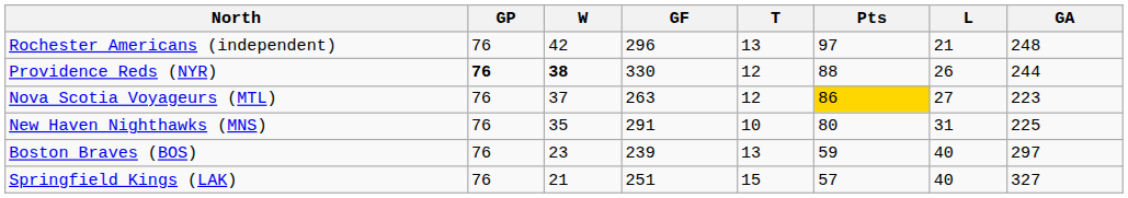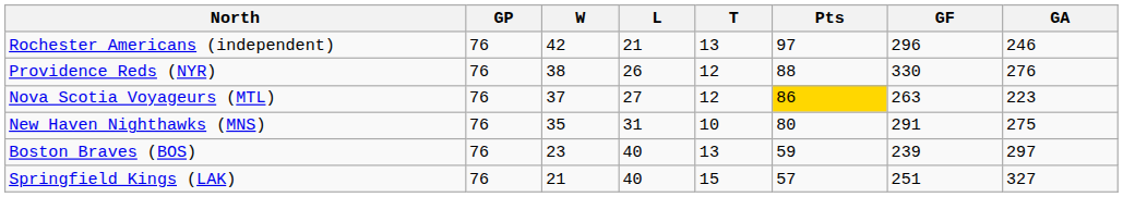 <table class="wikitable">
 <tr>
 <th bgcolor="#DDDDFF" width="30%">North</th>
 <th bgcolor="#DDDDFF" width="5%">GP</th>
 <th bgcolor="#DDDDFF" width="5%">W</th>
-<th bgcolor="#DDDDFF" width="7.5%">GF</th>
+<th bgcolor="#DDDDFF" width="5%">L</th>
 <th bgcolor="#DDDDFF" width="5%">T</th>
 <th bgcolor="#DDDDFF" width="7.5%">Pts</th>
-<th bgcolor="#DDDDFF" width="5%">L</th>
+<th bgcolor="#DDDDFF" width="7.5%">GF</th>
 <th bgcolor="#DDDDFF" width="7.5%">GA</th>
 </tr>
 <tr>
 <td><a href='#'>Rochester Americans</a> (independent)</td>
 <td>76</td>
 <td>42</td>
-<td>296</td>
+<td>21</td>
 <td>13</td>
 <td>97</td>
-<td>21</td>
-<td>248</td>
+<td>296</td>
+<td>246</td>
 </tr>
 <tr>
 <td><a href='#'>Providence Reds</a> (<a href='#'>NYR</a>)</td>
-<td><strong>76</strong></td>
-<td><strong>38</strong></td>
-<td>330</td>
+<td>76</td>
+<td>38</td>
+<td>26</td>
 <td>12</td>
 <td>88</td>
-<td>26</td>
-<td>244</td>
+<td>330</td>
+<td>276</td>
 </tr>
 <tr>
 <td><a href='#'>Nova Scotia Voyageurs</a> (<a href='#'>MTL</a>)</td>
 <td>76</td>
 <td>37</td>
-<td>263</td>
+<td>27</td>
 <td>12</td>
 <td style="background: gold;">86</td>
-<td>27</td>
+<td>263</td>
 <td>223</td>
 </tr>
 <tr>
 <td><a href='#'>New Haven Nighthawks</a> (<a href='#'>MNS</a>)</td>
 <td>76</td>
 <td>35</td>
-<td>291</td>
+<td>31</td>
 <td>10</td>
 <td>80</td>
-<td>31</td>
-<td>225</td>
+<td>291</td>
+<td>275</td>
 </tr>
 <tr>
 <td><a href='#'>Boston Braves</a> (<a href='#'>BOS</a>)</td>
 <td>76</td>
 <td>23</td>
-<td>239</td>
+<td>40</td>
 <td>13</td>
 <td>59</td>
-<td>40</td>
+<td>239</td>
 <td>297</td>
 </tr>
 <tr>
 <td><a href='#'>Springfield Kings</a> (<a href='#'>LAK</a>)</td>
 <td>76</td>
 <td>21</td>
-<td>251</td>
+<td>40</td>
 <td>15</td>
 <td>57</td>
-<td>40</td>
+<td>251</td>
 <td>327</td>
 </tr>
 </table>
